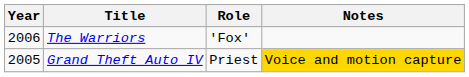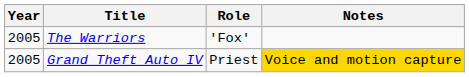 <table class="wikitable">
 <tr>
 <th>Year</th>
 <th>Title</th>
 <th>Role</th>
 <th>Notes</th>
 </tr>
 <tr>
-<td>2006</td>
+<td>2005</td>
 <td><em><a href='#'>The Warriors</a></em></td>
 <td>'Fox'</td>
 <td></td>
 </tr>
 <tr>
 <td>2005</td>
 <td><em><a href='#'>Grand Theft Auto IV</a></em></td>
 <td>Priest</td>
 <td style="background: gold;">Voice and motion capture</td>
 </tr>
 </table>
